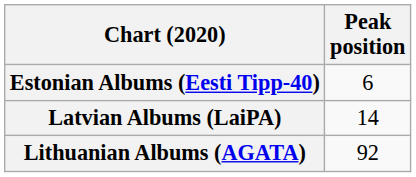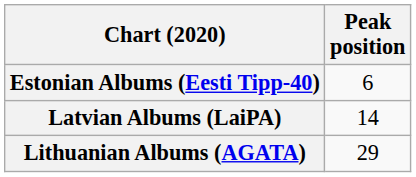 <table class="wikitable sortable plainrowheaders">
 <tr>
 <th scope="col">Chart (2020)</th>
 <th scope="col">Peak<br>position</th>
 </tr>
 <tr>
 <th scope="row">Estonian Albums (<a href='#'>Eesti Tipp-40</a>)</th>
 <td align="center">6</td>
 </tr>
 <tr>
 <th scope="row">Latvian Albums (LaiPA)</th>
 <td align="center">14</td>
 </tr>
 <tr>
 <th scope="row">Lithuanian Albums (<a href='#'>AGATA</a>)</th>
-<td align="center">92</td>
+<td align="center">29</td>
 </tr>
 </table>
